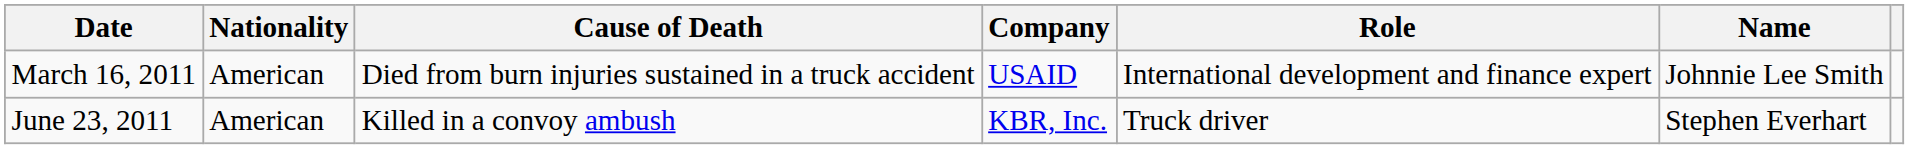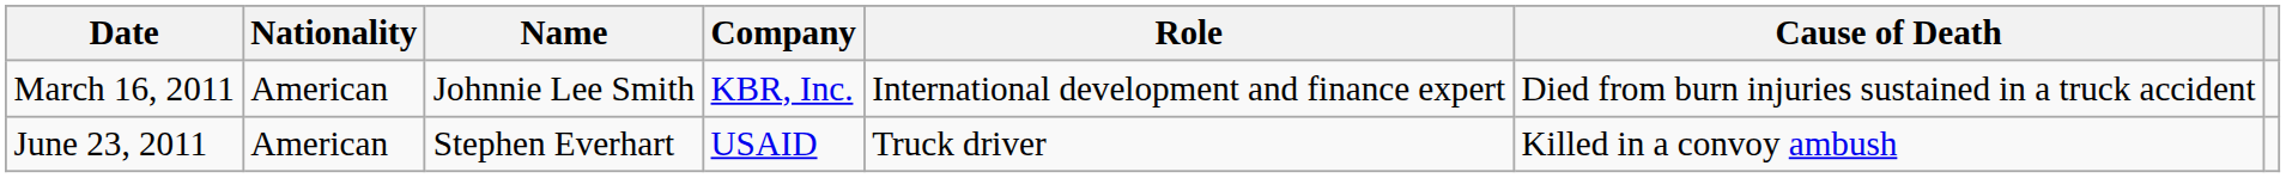 <table class="wikitable">
 <tr>
 <th>Date</th>
 <th>Nationality</th>
-<th>Cause of Death</th>
+<th>Name</th>
 <th>Company</th>
 <th>Role</th>
-<th>Name</th>
+<th>Cause of Death</th>
 <th></th>
 </tr>
 <tr>
 <td>March 16, 2011</td>
 <td> American</td>
+<td>Johnnie Lee Smith</td>
+<td><a href='#'>KBR, Inc.</a></td>
+<td>International development and finance expert</td>
 <td>Died from burn injuries sustained in a truck accident</td>
-<td><a href='#'>USAID</a></td>
-<td>International development and finance expert</td>
-<td>Johnnie Lee Smith</td>
 <td></td>
 </tr>
 <tr>
 <td>June 23, 2011</td>
 <td> American</td>
+<td>Stephen Everhart</td>
+<td><a href='#'>USAID</a></td>
+<td>Truck driver</td>
 <td>Killed in a convoy <a href='#'>ambush</a></td>
-<td><a href='#'>KBR, Inc.</a></td>
-<td>Truck driver</td>
-<td>Stephen Everhart</td>
 <td></td>
 </tr>
 </table>
